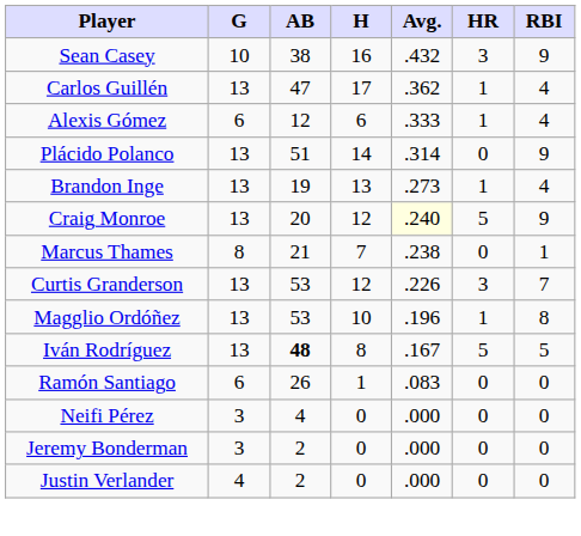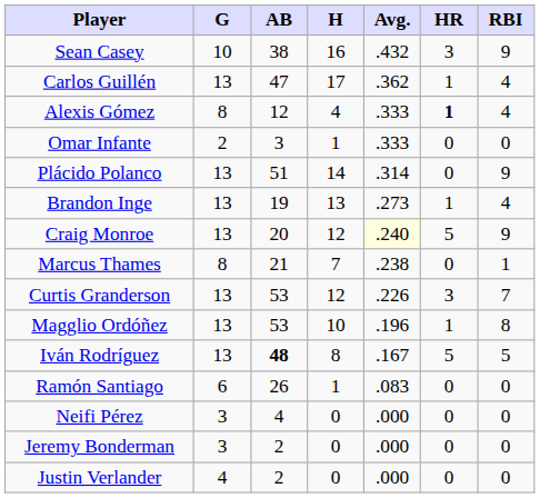 <table class="wikitable sortable" style="text-align:center;">
 <tr>
 <th style="background:#ddf; width:30%;">Player</th>
 <th style="background:#ddf; width:9%;">G</th>
 <th style="background:#ddf; width:9%;">AB</th>
 <th style="background:#ddf; width:9%;">H</th>
 <th style="background:#ddf; width:9%;">Avg.</th>
 <th style="background:#ddf; width:9%;">HR</th>
 <th style="background:#ddf; width:9%;">RBI</th>
 </tr>
 <tr>
 <td><a href='#'>Sean Casey</a></td>
 <td>10</td>
 <td>38</td>
 <td>16</td>
 <td>.432</td>
 <td>3</td>
 <td>9</td>
 </tr>
 <tr>
 <td><a href='#'>Carlos Guillén</a></td>
 <td>13</td>
 <td>47</td>
 <td>17</td>
 <td>.362</td>
 <td>1</td>
 <td>4</td>
 </tr>
 <tr>
 <td><a href='#'>Alexis Gómez</a></td>
-<td>6</td>
+<td>8</td>
 <td>12</td>
-<td>6</td>
+<td>4</td>
 <td>.333</td>
+<td><strong>1</strong></td>
+<td>4</td>
+</tr>
+<tr>
+<td><a href='#'>Omar Infante</a></td>
+<td>2</td>
+<td>3</td>
 <td>1</td>
-<td>4</td>
+<td>.333</td>
+<td>0</td>
+<td>0</td>
 </tr>
 <tr>
 <td><a href='#'>Plácido Polanco</a></td>
 <td>13</td>
 <td>51</td>
 <td>14</td>
 <td>.314</td>
 <td>0</td>
 <td>9</td>
 </tr>
 <tr>
 <td><a href='#'>Brandon Inge</a></td>
 <td>13</td>
 <td>19</td>
 <td>13</td>
 <td>.273</td>
 <td>1</td>
 <td>4</td>
 </tr>
 <tr>
 <td><a href='#'>Craig Monroe</a></td>
 <td>13</td>
 <td>20</td>
 <td>12</td>
 <td style="background: lightyellow;">.240</td>
 <td>5</td>
 <td>9</td>
 </tr>
 <tr>
 <td><a href='#'>Marcus Thames</a></td>
 <td>8</td>
 <td>21</td>
 <td>7</td>
 <td>.238</td>
 <td>0</td>
 <td>1</td>
 </tr>
 <tr>
 <td><a href='#'>Curtis Granderson</a></td>
 <td>13</td>
 <td>53</td>
 <td>12</td>
 <td>.226</td>
 <td>3</td>
 <td>7</td>
 </tr>
 <tr>
 <td><a href='#'>Magglio Ordóñez</a></td>
 <td>13</td>
 <td>53</td>
 <td>10</td>
 <td>.196</td>
 <td>1</td>
 <td>8</td>
 </tr>
 <tr>
 <td><a href='#'>Iván Rodríguez</a></td>
 <td>13</td>
 <td><strong>48</strong></td>
 <td>8</td>
 <td>.167</td>
 <td>5</td>
 <td>5</td>
 </tr>
 <tr>
 <td><a href='#'>Ramón Santiago</a></td>
 <td>6</td>
 <td>26</td>
 <td>1</td>
 <td>.083</td>
 <td>0</td>
 <td>0</td>
 </tr>
 <tr>
 <td><a href='#'>Neifi Pérez</a></td>
 <td>3</td>
 <td>4</td>
 <td>0</td>
 <td>.000</td>
 <td>0</td>
 <td>0</td>
 </tr>
 <tr>
 <td><a href='#'>Jeremy Bonderman</a></td>
 <td>3</td>
 <td>2</td>
 <td>0</td>
 <td>.000</td>
 <td>0</td>
 <td>0</td>
 </tr>
 <tr>
 <td><a href='#'>Justin Verlander</a></td>
 <td>4</td>
 <td>2</td>
 <td>0</td>
 <td>.000</td>
 <td>0</td>
 <td>0</td>
 </tr>
 </table>
